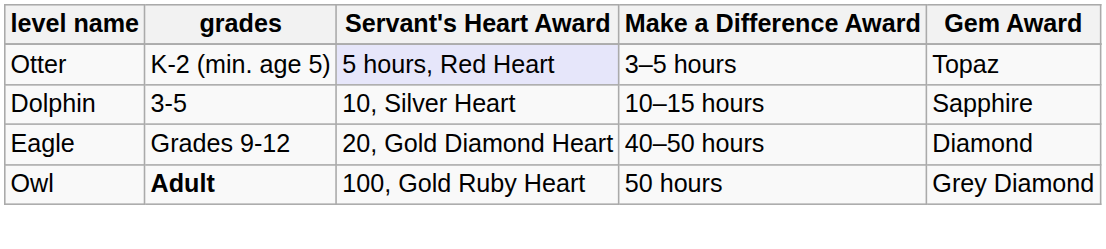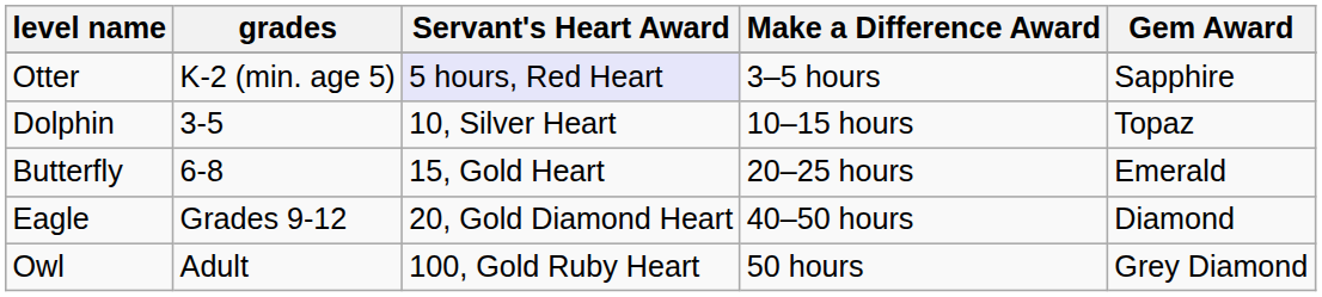 <table class="wikitable">
 <tr>
 <th>level name</th>
 <th>grades</th>
 <th>Servant's Heart Award</th>
 <th>Make a Difference Award</th>
 <th>Gem Award</th>
 </tr>
 <tr>
 </tr>
 <tr Penguin  || Preschool|| 5 hours, Red Heart || Not Available || Pink Garnet>
 </tr>
 <tr>
 <td>Otter</td>
 <td>K-2 (min. age 5)</td>
 <td style="background: lavender;">5 hours, Red Heart</td>
 <td>3–5 hours</td>
-<td>Topaz</td>
+<td>Sapphire</td>
 </tr>
 <tr>
 <td>Dolphin</td>
 <td>3-5</td>
 <td>10,  Silver Heart</td>
 <td>10–15 hours</td>
-<td>Sapphire</td>
+<td>Topaz</td>
+</tr>
+<tr>
+<td>Butterfly</td>
+<td>6-8</td>
+<td>15, Gold Heart</td>
+<td>20–25 hours</td>
+<td>Emerald</td>
 </tr>
 <tr>
 <td>Eagle</td>
 <td>Grades 9-12</td>
 <td>20, Gold Diamond Heart</td>
 <td>40–50 hours</td>
 <td>Diamond</td>
 </tr>
 <tr>
 <td>Owl</td>
-<td><strong>Adult</strong></td>
+<td>Adult</td>
 <td>100, Gold Ruby Heart</td>
 <td>50 hours</td>
 <td>Grey Diamond</td>
 </tr>
 </table>
